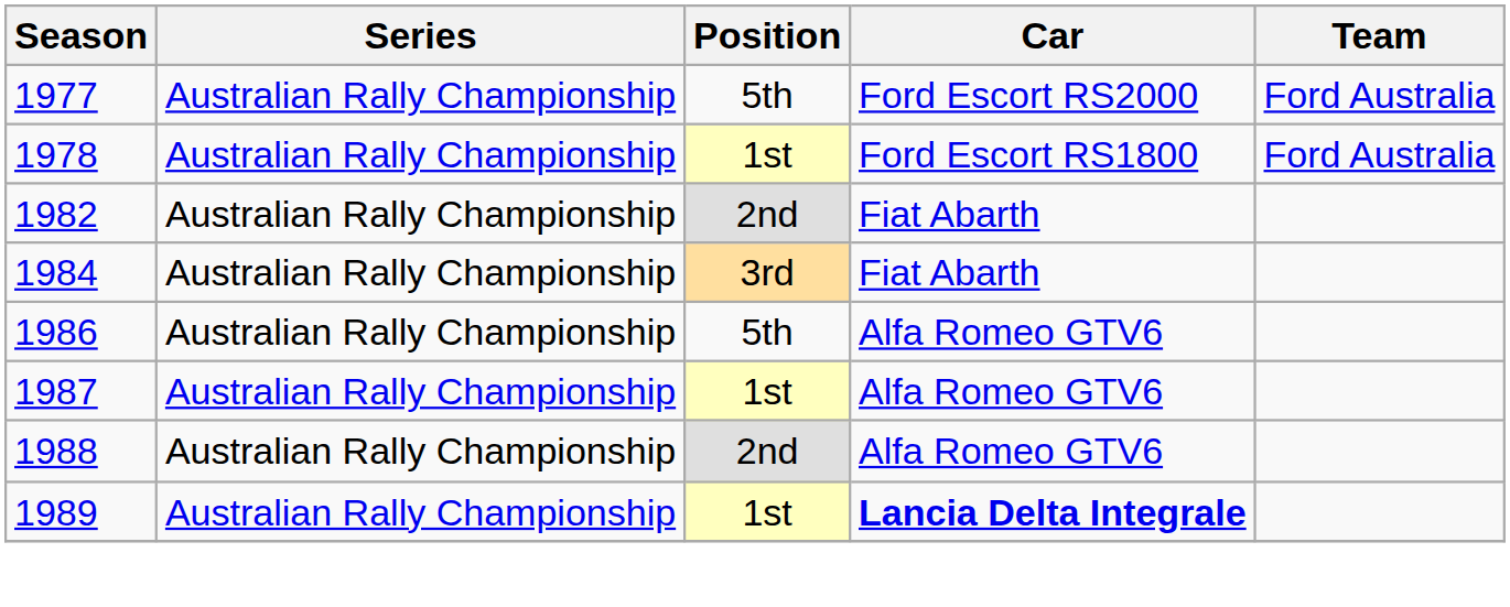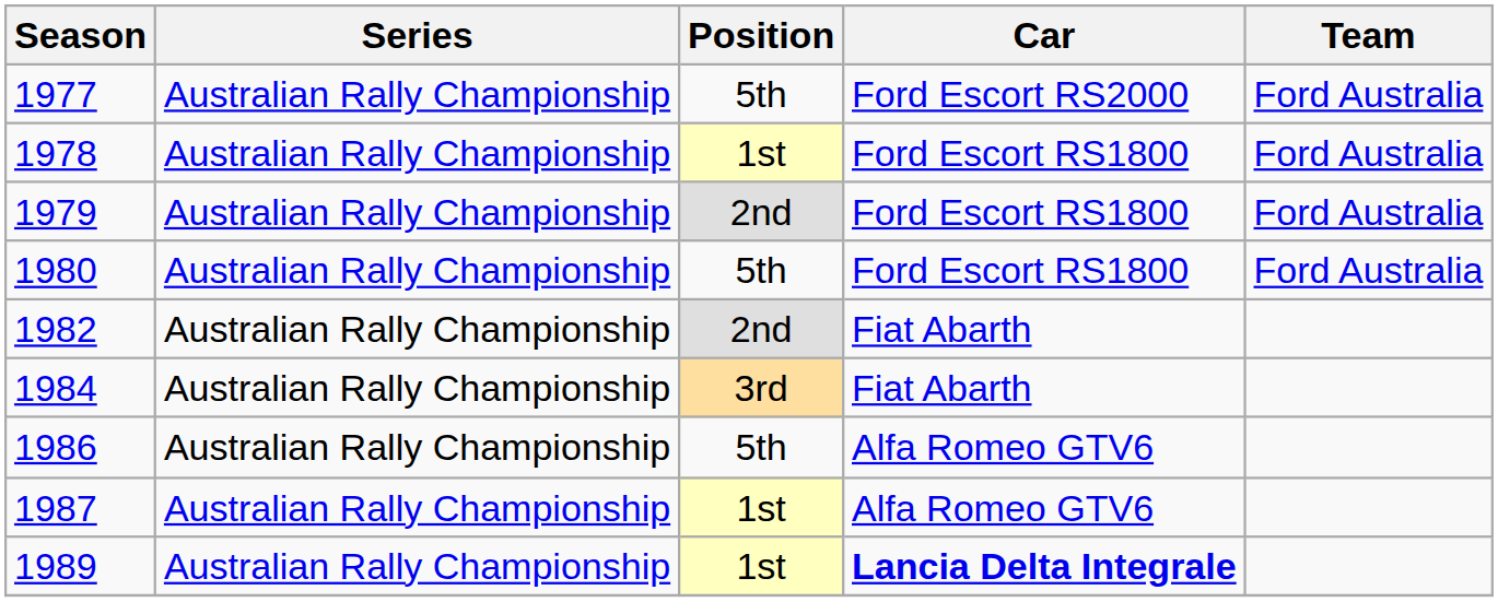 <table class="wikitable" style="font-size: 95%;">
 <tr>
 <th>Season</th>
 <th>Series</th>
 <th>Position</th>
 <th>Car</th>
 <th>Team</th>
 </tr>
 <tr>
 <td><a href='#'>1977</a></td>
 <td><a href='#'>Australian Rally Championship</a></td>
 <td align="center">5th</td>
 <td><a href='#'>Ford Escort RS2000</a></td>
 <td><a href='#'>Ford Australia</a></td>
 </tr>
 <tr>
 <td><a href='#'>1978</a></td>
 <td><a href='#'>Australian Rally Championship</a></td>
 <td align="center" style="background:#ffffbf;">1st</td>
+<td><a href='#'>Ford Escort RS1800</a></td>
+<td><a href='#'>Ford Australia</a></td>
+</tr>
+<tr>
+<td><a href='#'>1979</a></td>
+<td><a href='#'>Australian Rally Championship</a></td>
+<td align="center" style="background:#dfdfdf;">2nd</td>
+<td><a href='#'>Ford Escort RS1800</a></td>
+<td><a href='#'>Ford Australia</a></td>
+</tr>
+<tr>
+<td><a href='#'>1980</a></td>
+<td><a href='#'>Australian Rally Championship</a></td>
+<td align="center">5th</td>
 <td><a href='#'>Ford Escort RS1800</a></td>
 <td><a href='#'>Ford Australia</a></td>
 </tr>
 <tr>
 <td><a href='#'>1982</a></td>
 <td>Australian Rally Championship</td>
 <td align="center" style="background:#dfdfdf;">2nd</td>
 <td><a href='#'>Fiat Abarth</a></td>
 <td></td>
 </tr>
 <tr>
 <td><a href='#'>1984</a></td>
 <td>Australian Rally Championship</td>
 <td align="center" style="background:#ffdf9f;">3rd</td>
 <td><a href='#'>Fiat Abarth</a></td>
 <td></td>
 </tr>
 <tr>
 <td><a href='#'>1986</a></td>
 <td>Australian Rally Championship</td>
 <td align="center">5th</td>
 <td><a href='#'>Alfa Romeo GTV6</a></td>
 <td></td>
 </tr>
 <tr>
 <td><a href='#'>1987</a></td>
 <td><a href='#'>Australian Rally Championship</a></td>
 <td align="center" style="background:#ffffbf;">1st</td>
 <td><a href='#'>Alfa Romeo GTV6</a></td>
 <td></td>
 </tr>
 <tr>
-<td><a href='#'>1988</a></td>
-<td>Australian Rally Championship</td>
-<td align="center" style="background:#dfdfdf;">2nd</td>
-<td><a href='#'>Alfa Romeo GTV6</a></td>
-<td></td>
-</tr>
-<tr>
 <td><a href='#'>1989</a></td>
 <td><a href='#'>Australian Rally Championship</a></td>
 <td align="center" style="background:#ffffbf;">1st</td>
 <td><strong><a href='#'>Lancia Delta Integrale</a></strong></td>
 <td></td>
 </tr>
 <tr>
 </tr>
 </table>
